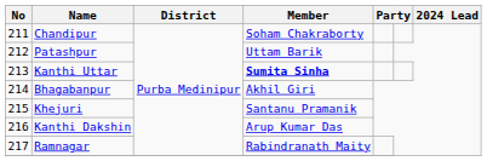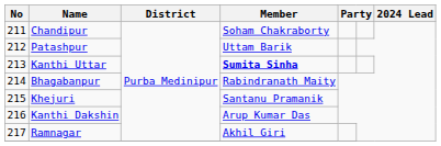 <table class="wikitable sortable">
 <tr>
 <th>No</th>
 <th>Name</th>
 <th>District</th>
 <th>Member</th>
 <th colspan="2">Party</th>
 <th colspan="2">2024 Lead</th>
 </tr>
 <tr>
 <td>211</td>
 <td><a href='#'>Chandipur</a></td>
 <td rowspan=7><a href='#'>Purba Medinipur</a></td>
 <td><a href='#'>Soham Chakraborty</a></td>
 <td></td>
 <td></td>
 </tr>
 <tr>
 <td>212</td>
 <td><a href='#'>Patashpur</a></td>
 <td><a href='#'>Uttam Barik</a></td>
 <td></td>
 </tr>
 <tr>
 <td>213</td>
 <td><a href='#'>Kanthi Uttar</a></td>
 <td><strong><a href='#'>Sumita Sinha</a></strong></td>
 <td></td>
 <td></td>
 </tr>
 <tr>
 <td>214</td>
 <td><a href='#'>Bhagabanpur</a></td>
-<td><a href='#'>Akhil Giri</a></td>
+<td><a href='#'>Rabindranath Maity</a></td>
 </tr>
 <tr>
 <td>215</td>
 <td><a href='#'>Khejuri</a></td>
 <td><a href='#'>Santanu Pramanik</a></td>
 </tr>
 <tr>
 <td>216</td>
 <td><a href='#'>Kanthi Dakshin</a></td>
 <td><a href='#'>Arup Kumar Das</a></td>
 </tr>
 <tr>
 <td>217</td>
 <td><a href='#'>Ramnagar</a></td>
-<td><a href='#'>Rabindranath Maity</a></td>
+<td><a href='#'>Akhil Giri</a></td>
 <td></td>
 </tr>
 <tr>
 </tr>
 </table>
